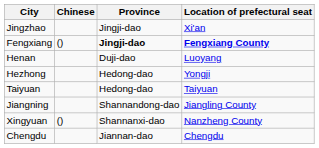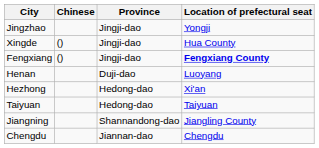 <table class="wikitable sortable">
 <tr>
 <th>City</th>
 <th>Chinese</th>
 <th>Province</th>
 <th>Location of prefectural seat</th>
 </tr>
 <tr>
 <td>Jingzhao</td>
 <td></td>
 <td>Jingji-dao</td>
-<td><a href='#'>Xi'an</a></td>
+<td><a href='#'>Yongji</a></td>
+</tr>
+<tr>
+<td>Xingde</td>
+<td> ()</td>
+<td>Jingji-dao</td>
+<td><a href='#'>Hua County</a></td>
 </tr>
 <tr>
 <td>Fengxiang</td>
 <td> ()</td>
-<td><strong>Jingji-dao</strong></td>
+<td>Jingji-dao</td>
 <td><strong><a href='#'>Fengxiang County</a></strong></td>
 </tr>
 <tr>
 <td>Henan</td>
 <td></td>
 <td>Duji-dao</td>
 <td><a href='#'>Luoyang</a></td>
 </tr>
 <tr>
 <td>Hezhong</td>
 <td></td>
 <td>Hedong-dao</td>
-<td><a href='#'>Yongji</a></td>
+<td><a href='#'>Xi'an</a></td>
 </tr>
 <tr>
 <td>Taiyuan</td>
 <td></td>
 <td>Hedong-dao</td>
 <td><a href='#'>Taiyuan</a></td>
 </tr>
 <tr>
 <td>Jiangning</td>
 <td></td>
 <td>Shannandong-dao</td>
 <td><a href='#'>Jiangling County</a></td>
 </tr>
 <tr>
-<td>Xingyuan</td>
-<td> ()</td>
-<td>Shannanxi-dao</td>
-<td><a href='#'>Nanzheng County</a></td>
-</tr>
-<tr>
 <td>Chengdu</td>
 <td></td>
 <td>Jiannan-dao</td>
 <td><a href='#'>Chengdu</a></td>
 </tr>
 </table>
